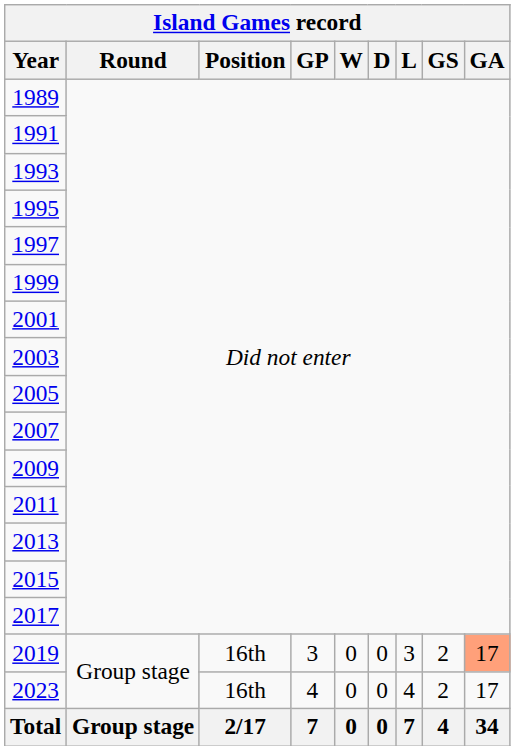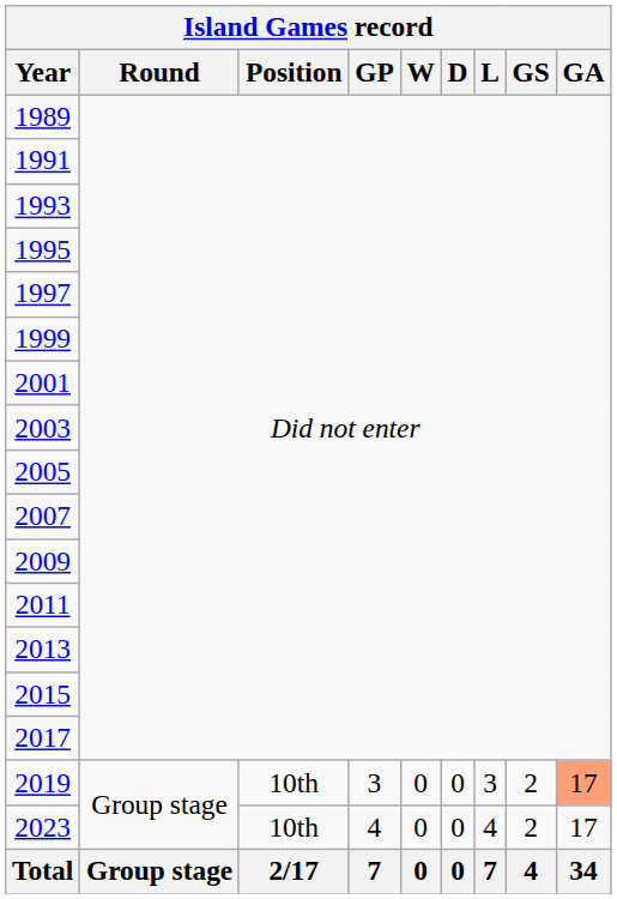 <table class="wikitable" style="text-align: center;">
 <tr>
 <th colspan=9><a href='#'>Island Games</a> record</th>
 </tr>
 <tr>
 <th>Year</th>
 <th>Round</th>
 <th>Position</th>
 <th>GP</th>
 <th>W</th>
 <th>D</th>
 <th>L</th>
 <th>GS</th>
 <th>GA</th>
 </tr>
 <tr>
 <td> <a href='#'>1989</a></td>
 <td rowspan=15 colspan=8><em>Did not enter</td>
 </tr>
 <tr>
 <td> <a href='#'>1991</a></td>
 </tr>
 <tr>
 <td> <a href='#'>1993</a></td>
 </tr>
 <tr>
 <td> <a href='#'>1995</a></td>
 </tr>
 <tr>
 <td> <a href='#'>1997</a></td>
 </tr>
 <tr>
 <td> <a href='#'>1999</a></td>
 </tr>
 <tr>
 <td> <a href='#'>2001</a></td>
 </tr>
 <tr>
 <td> <a href='#'>2003</a></td>
 </tr>
 <tr>
 <td> <a href='#'>2005</a></td>
 </tr>
 <tr>
 <td> <a href='#'>2007</a></td>
 </tr>
 <tr>
 <td> <a href='#'>2009</a></td>
 </tr>
 <tr>
 <td> <a href='#'>2011</a></td>
 </tr>
 <tr>
 <td> <a href='#'>2013</a></td>
 </tr>
 <tr>
 <td> <a href='#'>2015</a></td>
 </tr>
 <tr>
 <td> <a href='#'>2017</a></td>
 </tr>
 <tr>
 <td> <a href='#'>2019</a></td>
 <td rowspan=2>Group stage</td>
-<td>16th</td>
+<td>10th</td>
 <td>3</td>
 <td>0</td>
 <td>0</td>
 <td>3</td>
 <td>2</td>
 <td style="background: lightsalmon;">17</td>
 </tr>
 <tr>
 <td> <a href='#'>2023</a></td>
-<td>16th</td>
+<td>10th</td>
 <td>4</td>
 <td>0</td>
 <td>0</td>
 <td>4</td>
 <td>2</td>
 <td>17</td>
 </tr>
 <tr>
 <th>Total</th>
 <th>Group stage</th>
 <th>2/17</th>
 <th>7</th>
 <th>0</th>
 <th>0</th>
 <th>7</th>
 <th>4</th>
 <th>34</th>
 </tr>
 <tr>
 </tr>
 </table>
